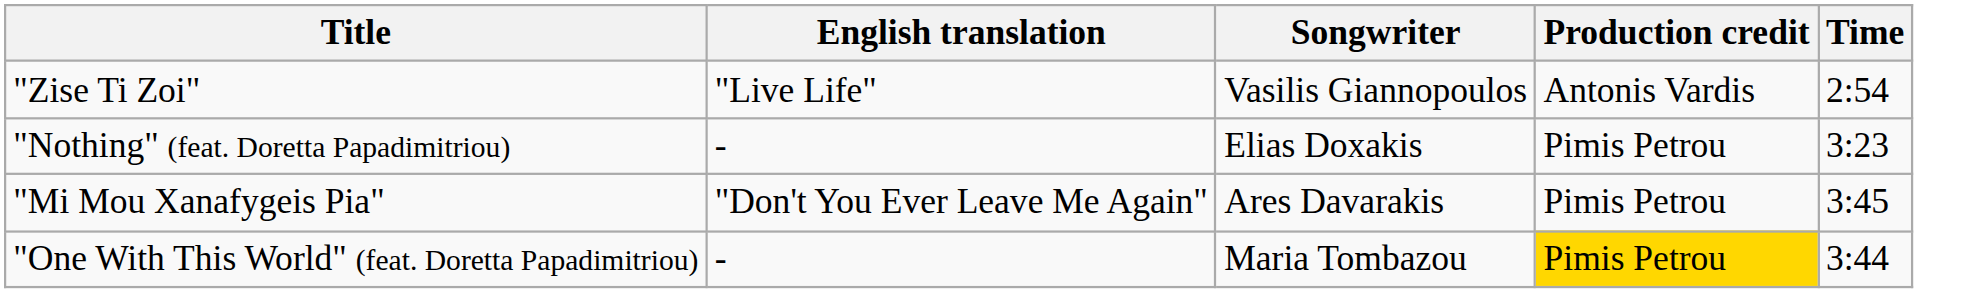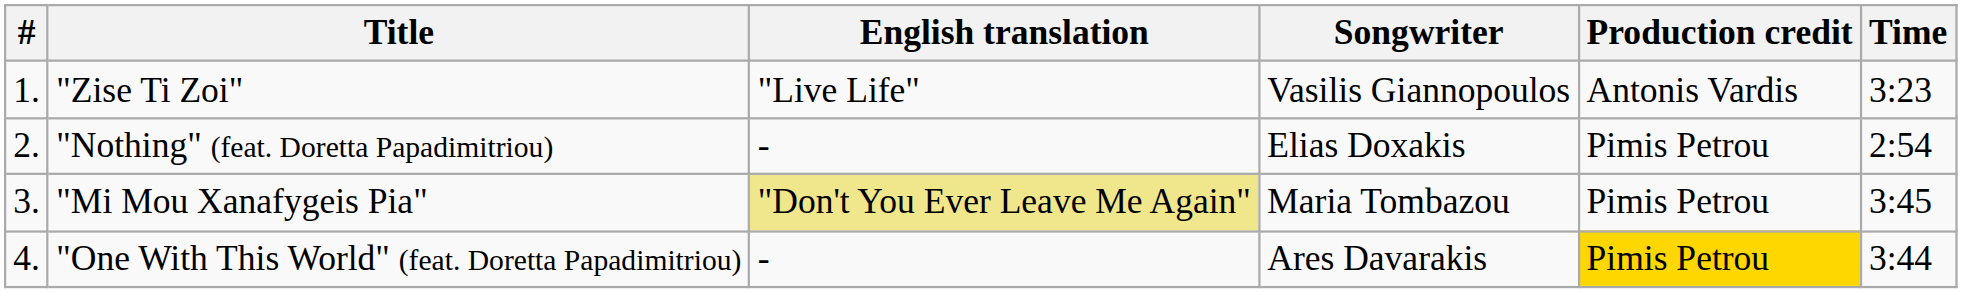 <table class="wikitable" border="1">
 <tr>
+<th>#</th>
 <th>Title</th>
 <th>English translation</th>
 <th>Songwriter</th>
 <th>Production credit</th>
 <th>Time</th>
 </tr>
 <tr>
+<td>1.</td>
 <td>"Zise Ti Zoi"</td>
 <td>"Live Life"</td>
 <td>Vasilis Giannopoulos</td>
 <td>Antonis Vardis</td>
-<td>2:54</td>
+<td>3:23</td>
 </tr>
 <tr>
+<td>2.</td>
 <td>"Nothing" <small>(feat. Doretta Papadimitriou)</small></td>
 <td>-</td>
 <td>Elias Doxakis</td>
 <td>Pimis Petrou</td>
-<td>3:23</td>
+<td>2:54</td>
 </tr>
 <tr>
+<td>3.</td>
 <td>"Mi Mou Xanafygeis Pia"</td>
-<td>"Don't You Ever Leave Me Again"</td>
-<td>Ares Davarakis</td>
+<td style="background: khaki;">"Don't You Ever Leave Me Again"</td>
+<td>Maria Tombazou</td>
 <td>Pimis Petrou</td>
 <td>3:45</td>
 </tr>
 <tr>
+<td>4.</td>
 <td>"One With This World" <small>(feat. Doretta Papadimitriou)</small></td>
 <td>-</td>
-<td>Maria Tombazou</td>
+<td>Ares Davarakis</td>
 <td style="background: gold;">Pimis Petrou</td>
 <td>3:44</td>
 </tr>
 </table>
